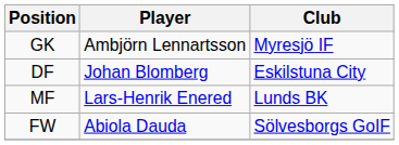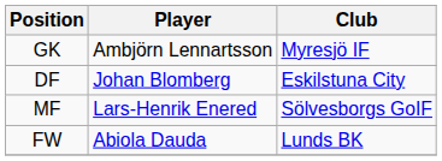 <table class="wikitable" style="text-align:center">
 <tr>
 <th>Position</th>
 <th>Player</th>
 <th>Club</th>
 </tr>
 <tr>
 <td>GK</td>
 <td align="left"> Ambjörn Lennartsson</td>
 <td align="left"><a href='#'>Myresjö IF</a></td>
 </tr>
 <tr>
 <td>DF</td>
 <td align="left"> <a href='#'>Johan Blomberg</a></td>
 <td align="left"><a href='#'>Eskilstuna City</a></td>
 </tr>
 <tr>
 <td>MF</td>
 <td align="left"> <a href='#'>Lars-Henrik Enered</a></td>
-<td align="left"><a href='#'>Lunds BK</a></td>
+<td align="left"><a href='#'>Sölvesborgs GoIF</a></td>
 </tr>
 <tr>
 <td>FW</td>
 <td align="left"> <a href='#'>Abiola Dauda</a></td>
-<td align="left"><a href='#'>Sölvesborgs GoIF</a></td>
+<td align="left"><a href='#'>Lunds BK</a></td>
 </tr>
 <tr>
 </tr>
 </table>
